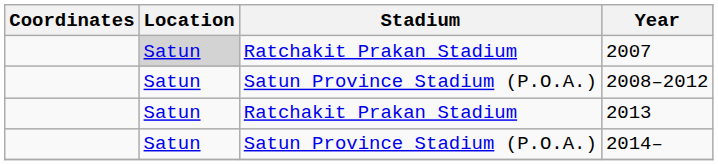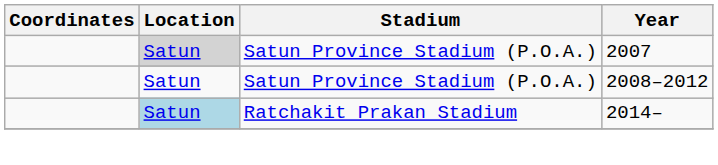 <table class="wikitable sortable">
 <tr>
 <th>Coordinates</th>
 <th>Location</th>
 <th>Stadium</th>
 <th>Year</th>
 </tr>
 <tr>
 <td></td>
 <td style="background: lightgrey;"><a href='#'>Satun</a></td>
-<td><a href='#'>Ratchakit Prakan Stadium</a></td>
+<td><a href='#'>Satun Province Stadium</a> (P.O.A.)</td>
 <td>2007</td>
 </tr>
 <tr>
 <td></td>
 <td><a href='#'>Satun</a></td>
 <td><a href='#'>Satun Province Stadium</a> (P.O.A.)</td>
 <td>2008–2012</td>
 </tr>
 <tr>
 <td></td>
-<td><a href='#'>Satun</a></td>
+<td style="background: lightblue;"><a href='#'>Satun</a></td>
 <td><a href='#'>Ratchakit Prakan Stadium</a></td>
-<td>2013</td>
-</tr>
-<tr>
-<td></td>
-<td><a href='#'>Satun</a></td>
-<td><a href='#'>Satun Province Stadium</a> (P.O.A.)</td>
 <td>2014–</td>
 </tr>
 <tr>
 </tr>
 </table>
